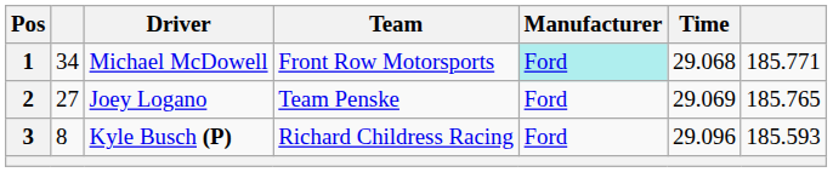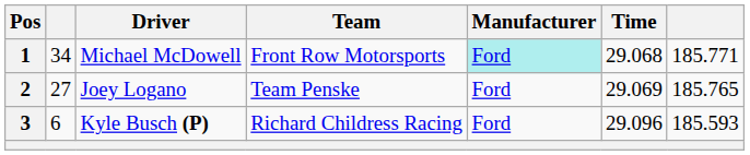 <table class="wikitable" style="font-size:95%">
 <tr>
 <th>Pos</th>
 <th></th>
 <th>Driver</th>
 <th>Team</th>
 <th>Manufacturer</th>
 <th>Time</th>
 <th></th>
 </tr>
 <tr>
 <th>1</th>
 <td>34</td>
 <td><a href='#'>Michael McDowell</a></td>
 <td><a href='#'>Front Row Motorsports</a></td>
 <td style="background: paleturquoise;"><a href='#'>Ford</a></td>
 <td>29.068</td>
 <td>185.771</td>
 </tr>
 <tr>
 <th>2</th>
 <td>27</td>
 <td><a href='#'>Joey Logano</a></td>
 <td><a href='#'>Team Penske</a></td>
 <td><a href='#'>Ford</a></td>
 <td>29.069</td>
 <td>185.765</td>
 </tr>
 <tr>
 <th>3</th>
-<td>8</td>
+<td>6</td>
 <td><a href='#'>Kyle Busch</a> <strong>(P)</strong></td>
 <td><a href='#'>Richard Childress Racing</a></td>
 <td><a href='#'>Ford</a></td>
 <td>29.096</td>
 <td>185.593</td>
 </tr>
 <tr>
 <th colspan="7"></th>
 </tr>
 </table>
